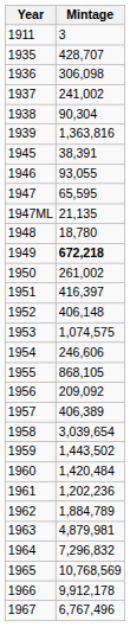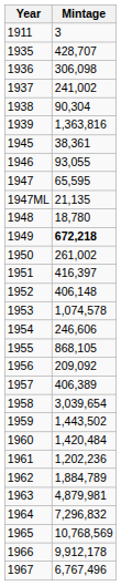 <table class="wikitable">
 <tr>
 <th>Year</th>
 <th>Mintage</th>
 </tr>
 <tr>
 <td>1911</td>
 <td>3</td>
 </tr>
 <tr>
 <td>1935</td>
 <td>428,707</td>
 </tr>
 <tr>
 <td>1936</td>
 <td>306,098</td>
 </tr>
 <tr>
 <td>1937</td>
 <td>241,002</td>
 </tr>
 <tr>
 <td>1938</td>
 <td>90,304</td>
 </tr>
 <tr>
 <td>1939</td>
 <td>1,363,816</td>
 </tr>
 <tr>
 <td>1945</td>
-<td>38,391</td>
+<td>38,361</td>
 </tr>
 <tr>
 <td>1946</td>
 <td>93,055</td>
 </tr>
 <tr>
 <td>1947</td>
 <td>65,595</td>
 </tr>
 <tr>
 <td>1947ML</td>
 <td>21,135</td>
 </tr>
 <tr>
 <td>1948</td>
 <td>18,780</td>
 </tr>
 <tr>
 <td>1949</td>
 <td><strong>672,218</strong></td>
 </tr>
 <tr>
 <td>1950</td>
 <td>261,002</td>
 </tr>
 <tr>
 <td>1951</td>
 <td>416,397</td>
 </tr>
 <tr>
 <td>1952</td>
 <td>406,148</td>
 </tr>
 <tr>
 <td>1953</td>
-<td>1,074,575</td>
+<td>1,074,578</td>
 </tr>
 <tr>
 <td>1954</td>
 <td>246,606</td>
 </tr>
 <tr>
 <td>1955</td>
 <td>868,105</td>
 </tr>
 <tr>
 <td>1956</td>
 <td>209,092</td>
 </tr>
 <tr>
 <td>1957</td>
 <td>406,389</td>
 </tr>
 <tr>
 <td>1958</td>
 <td>3,039,654</td>
 </tr>
 <tr>
 <td>1959</td>
 <td>1,443,502</td>
 </tr>
 <tr>
 <td>1960</td>
 <td>1,420,484</td>
 </tr>
 <tr>
 <td>1961</td>
 <td>1,202,236</td>
 </tr>
 <tr>
 <td>1962</td>
 <td>1,884,789</td>
 </tr>
 <tr>
 <td>1963</td>
 <td>4,879,981</td>
 </tr>
 <tr>
 <td>1964</td>
 <td>7,296,832</td>
 </tr>
 <tr>
 <td>1965</td>
 <td>10,768,569</td>
 </tr>
 <tr>
 <td>1966</td>
 <td>9,912,178</td>
 </tr>
 <tr>
 <td>1967</td>
 <td>6,767,496</td>
 </tr>
 </table>
